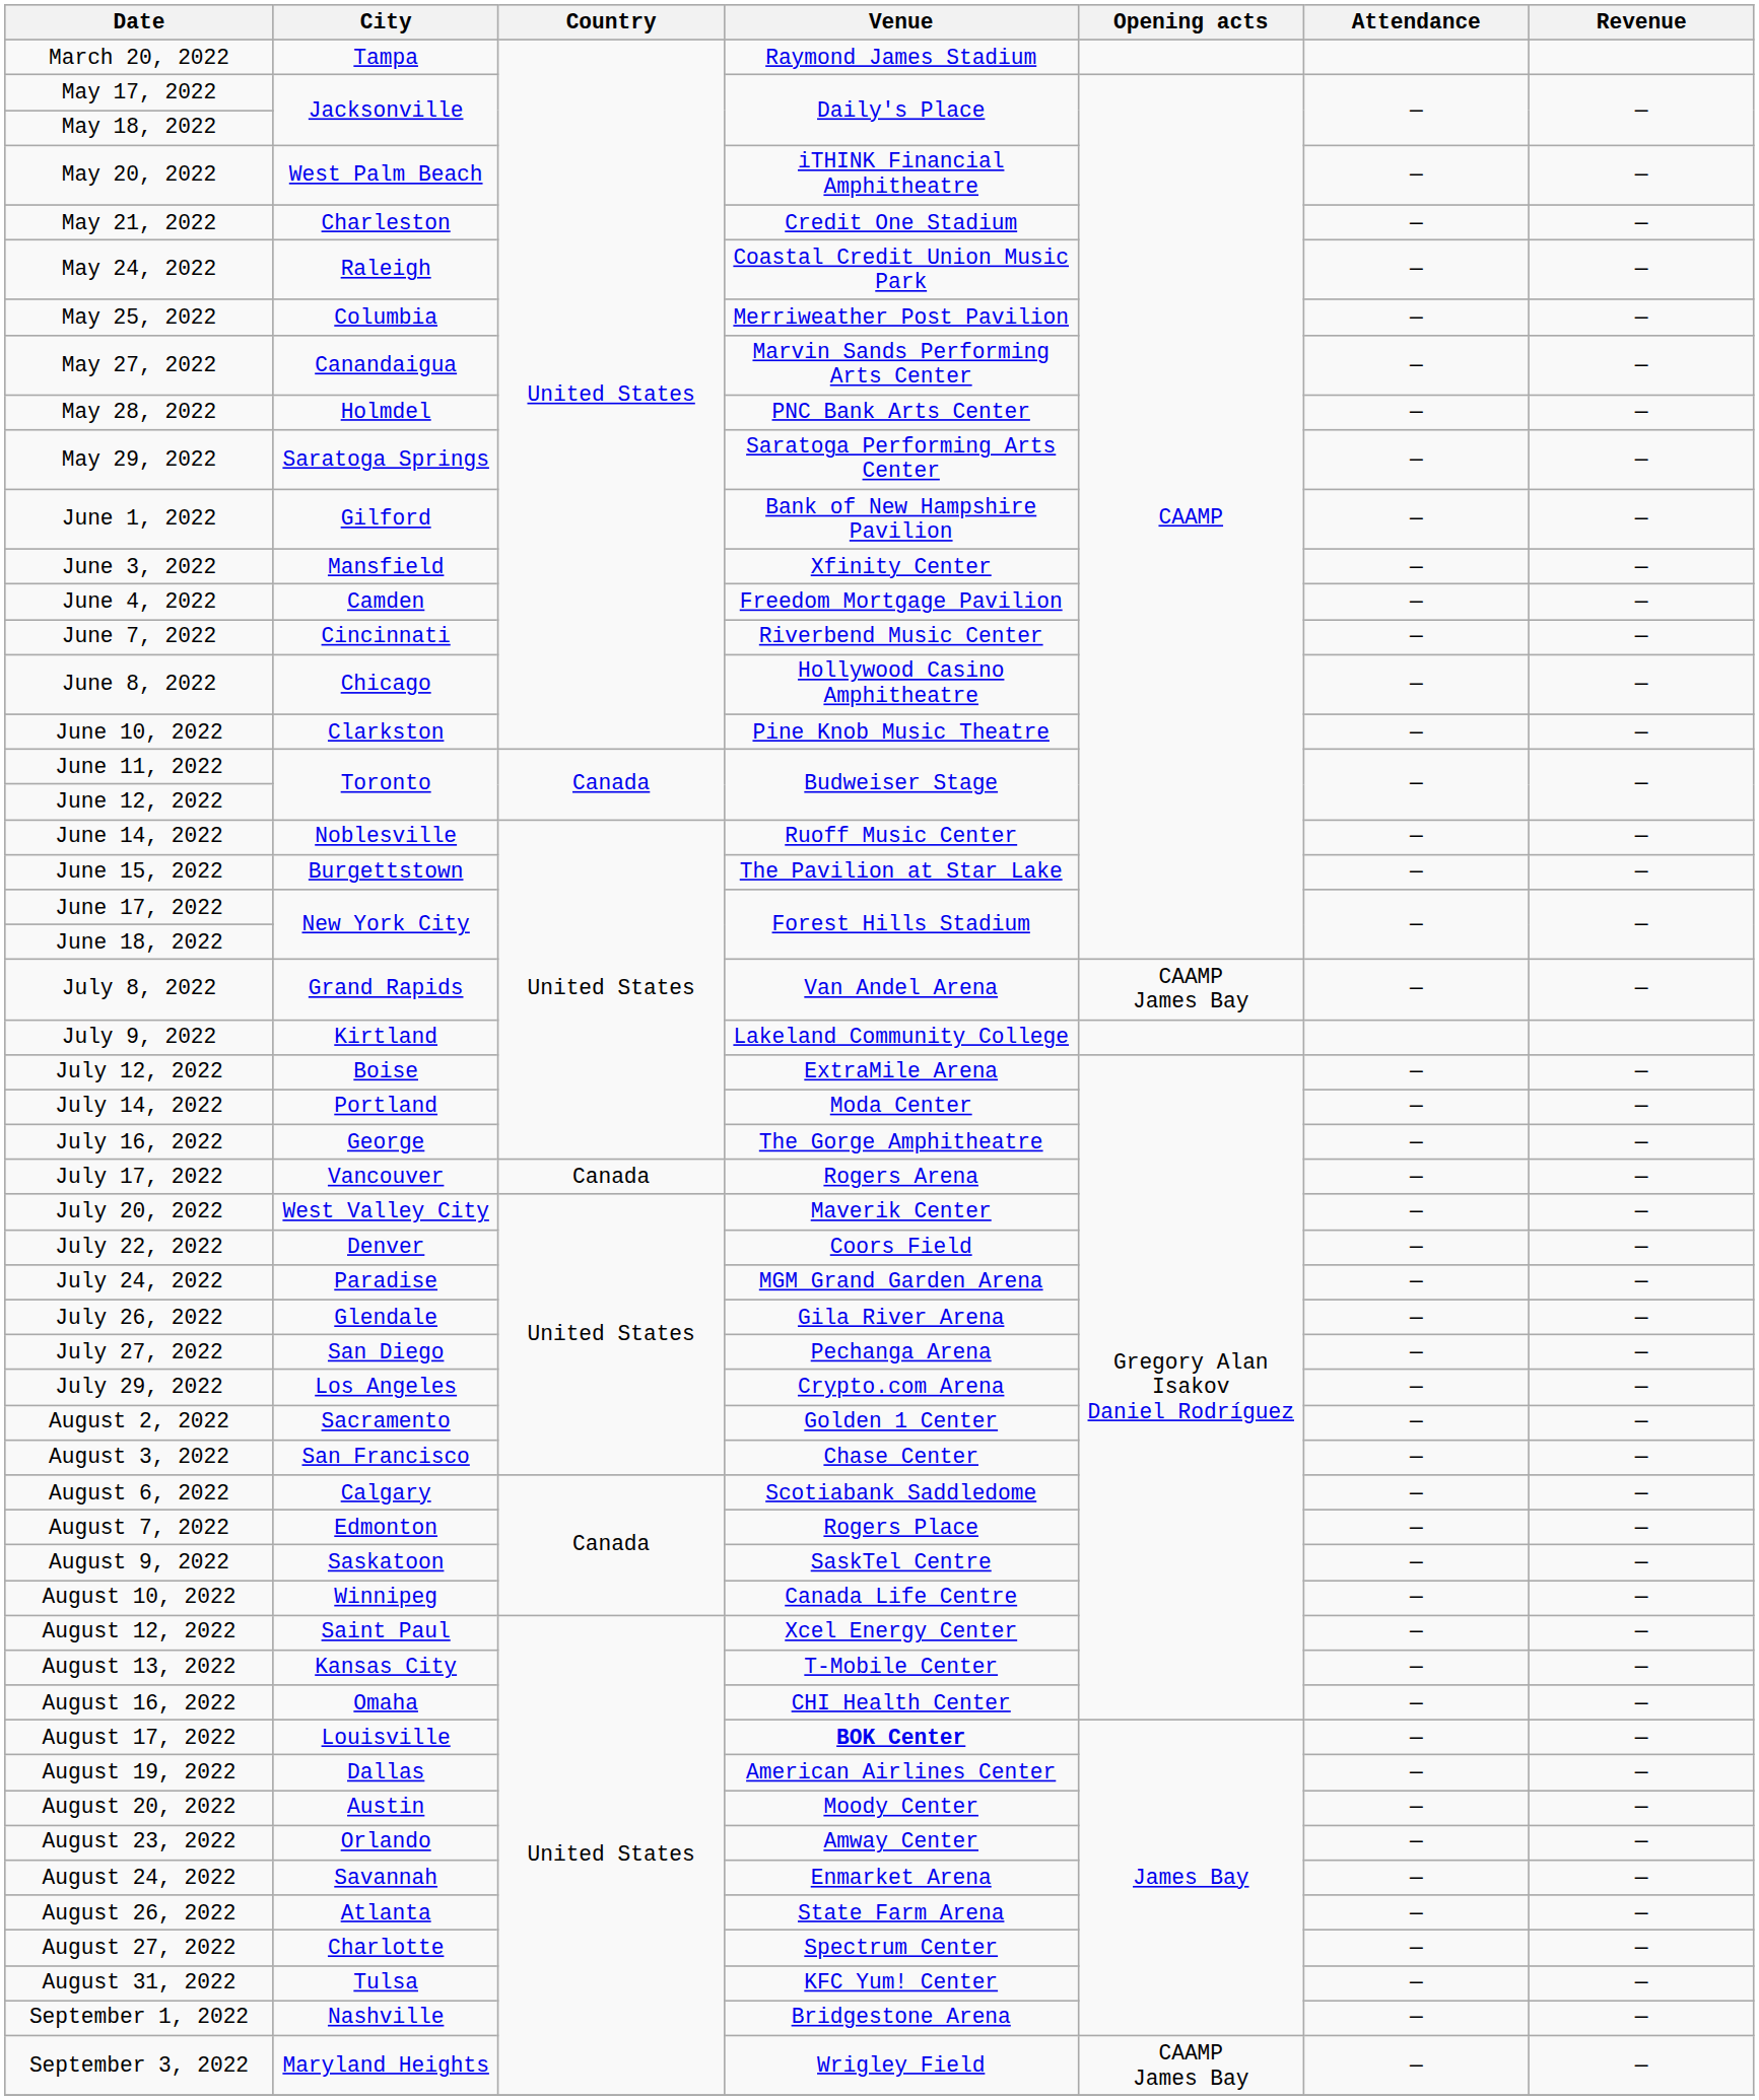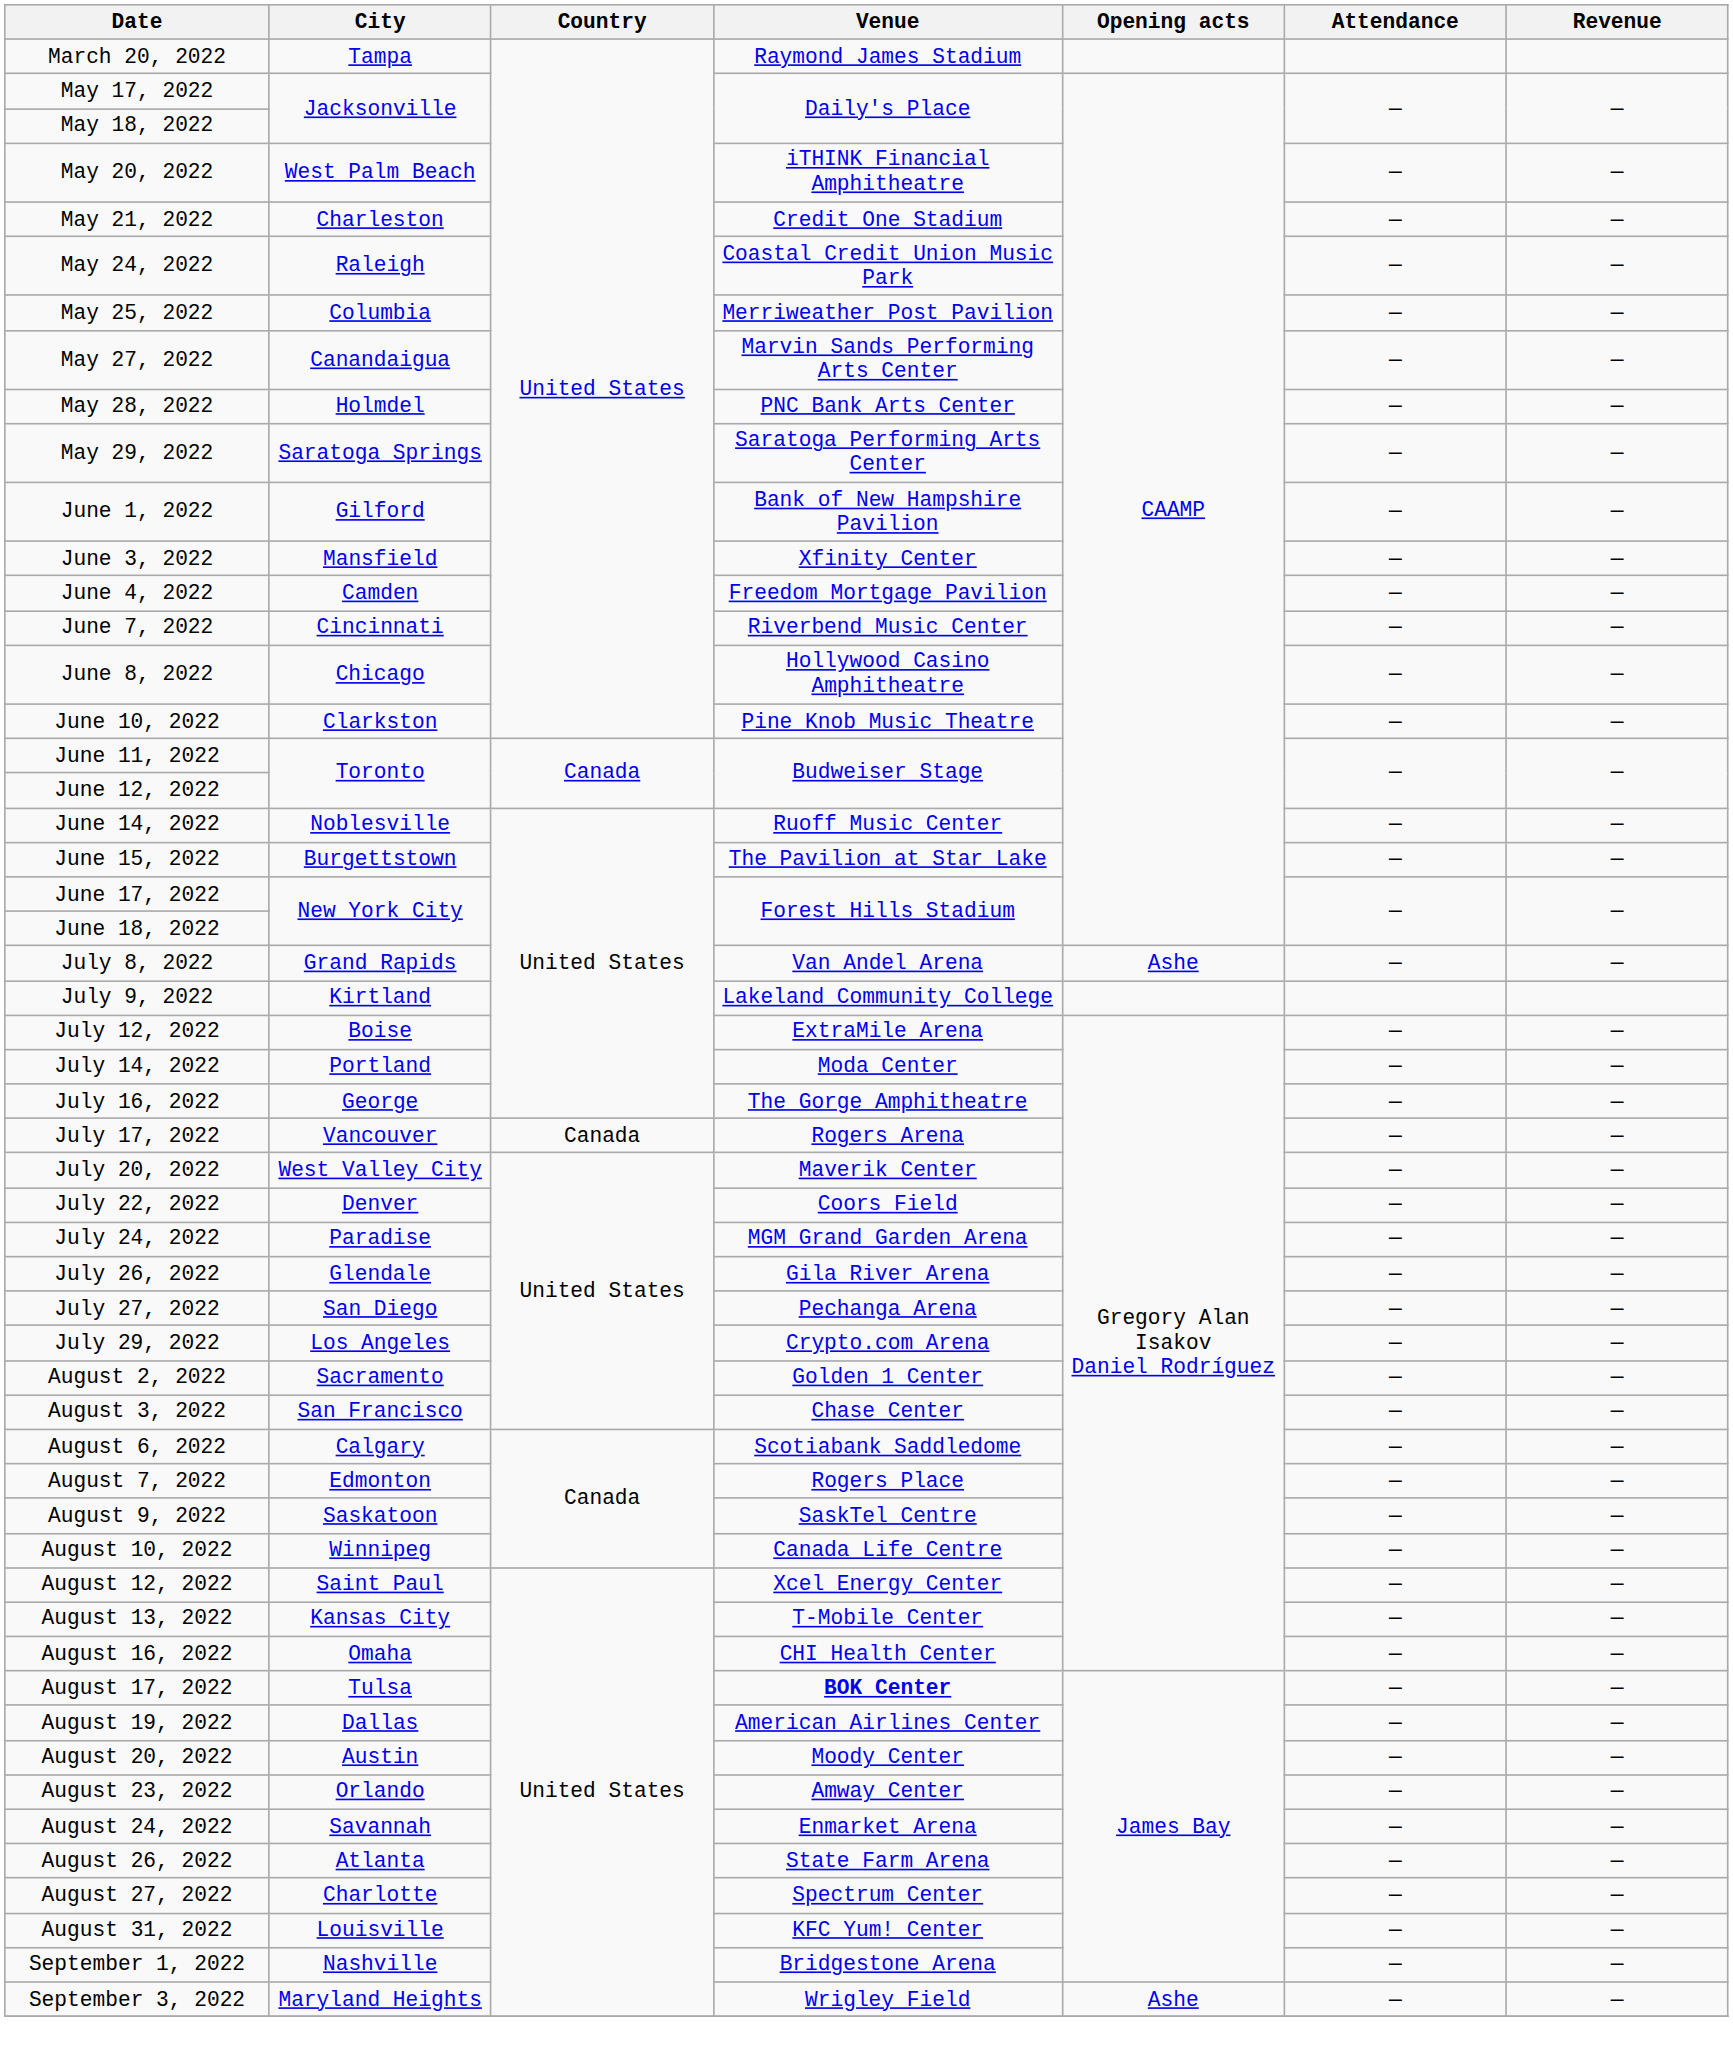 <table class="wikitable plainrowheaders" style="text-align:center;">
 <tr>
 <th scope="col" style="width:12em;">Date</th>
 <th scope="col" style="width:10em;">City</th>
 <th scope="col" style="width:10em;">Country</th>
 <th scope="col" style="width:16em;">Venue</th>
 <th scope="col" style="width:10em;">Opening acts</th>
 <th scope="col" style="width:10em;">Attendance</th>
 <th scope="col" style="width:10em;">Revenue</th>
 </tr>
 <tr>
 <td>March 20, 2022</td>
 <td><a href='#'>Tampa</a></td>
 <td rowspan="16"><a href='#'>United States</a></td>
 <td><a href='#'>Raymond James Stadium</a></td>
 <td></td>
 <td></td>
 <td></td>
 </tr>
 <tr>
 <td>May 17, 2022</td>
 <td rowspan="2"><a href='#'>Jacksonville</a></td>
 <td rowspan="2"><a href='#'>Daily's Place</a></td>
 <td rowspan="21"><a href='#'>CAAMP</a></td>
 <td rowspan="2">—</td>
 <td rowspan="2">—</td>
 </tr>
 <tr>
 <td>May 18, 2022</td>
 </tr>
 <tr>
 <td>May 20, 2022</td>
 <td><a href='#'>West Palm Beach</a></td>
 <td><a href='#'>iTHINK Financial Amphitheatre</a></td>
 <td>—</td>
 <td>—</td>
 </tr>
 <tr>
 <td>May 21, 2022</td>
 <td><a href='#'>Charleston</a></td>
 <td><a href='#'>Credit One Stadium</a></td>
 <td>—</td>
 <td>—</td>
 </tr>
 <tr>
 <td>May 24, 2022</td>
 <td><a href='#'>Raleigh</a></td>
 <td><a href='#'>Coastal Credit Union Music Park</a></td>
 <td>—</td>
 <td>—</td>
 </tr>
 <tr>
 <td>May 25, 2022</td>
 <td><a href='#'>Columbia</a></td>
 <td><a href='#'>Merriweather Post Pavilion</a></td>
 <td>—</td>
 <td>—</td>
 </tr>
 <tr>
 <td>May 27, 2022</td>
 <td><a href='#'>Canandaigua</a></td>
 <td><a href='#'>Marvin Sands Performing Arts Center</a></td>
 <td>—</td>
 <td>—</td>
 </tr>
 <tr>
 <td>May 28, 2022</td>
 <td><a href='#'>Holmdel</a></td>
 <td><a href='#'>PNC Bank Arts Center</a></td>
 <td>—</td>
 <td>—</td>
 </tr>
 <tr>
 <td>May 29, 2022</td>
 <td><a href='#'>Saratoga Springs</a></td>
 <td><a href='#'>Saratoga Performing Arts Center</a></td>
 <td>—</td>
 <td>—</td>
 </tr>
 <tr>
 <td>June 1, 2022</td>
 <td><a href='#'>Gilford</a></td>
 <td><a href='#'>Bank of New Hampshire Pavilion</a></td>
 <td>—</td>
 <td>—</td>
 </tr>
 <tr>
 <td>June 3, 2022</td>
 <td><a href='#'>Mansfield</a></td>
 <td><a href='#'>Xfinity Center</a></td>
 <td>—</td>
 <td>—</td>
 </tr>
 <tr>
 <td>June 4, 2022</td>
 <td><a href='#'>Camden</a></td>
 <td><a href='#'>Freedom Mortgage Pavilion</a></td>
 <td>—</td>
 <td>—</td>
 </tr>
 <tr>
 <td>June 7, 2022</td>
 <td><a href='#'>Cincinnati</a></td>
 <td><a href='#'>Riverbend Music Center</a></td>
 <td>—</td>
 <td>—</td>
 </tr>
 <tr>
 <td>June 8, 2022</td>
 <td><a href='#'>Chicago</a></td>
 <td><a href='#'>Hollywood Casino Amphitheatre</a></td>
 <td>—</td>
 <td>—</td>
 </tr>
 <tr>
 <td>June 10, 2022</td>
 <td><a href='#'>Clarkston</a></td>
 <td><a href='#'>Pine Knob Music Theatre</a></td>
 <td>—</td>
 <td>—</td>
 </tr>
 <tr>
 <td>June 11, 2022</td>
 <td rowspan="2"><a href='#'>Toronto</a></td>
 <td rowspan="2"><a href='#'>Canada</a></td>
 <td rowspan="2"><a href='#'>Budweiser Stage</a></td>
 <td rowspan="2">—</td>
 <td rowspan="2">—</td>
 </tr>
 <tr>
 <td>June 12, 2022</td>
 </tr>
 <tr>
 <td>June 14, 2022</td>
 <td><a href='#'>Noblesville</a></td>
 <td rowspan="9">United States</td>
 <td><a href='#'>Ruoff Music Center</a></td>
 <td>—</td>
 <td>—</td>
 </tr>
 <tr>
 <td>June 15, 2022</td>
 <td><a href='#'>Burgettstown</a></td>
 <td><a href='#'>The Pavilion at Star Lake</a></td>
 <td>—</td>
 <td>—</td>
 </tr>
 <tr>
 <td>June 17, 2022</td>
 <td rowspan="2"><a href='#'>New York City</a></td>
 <td rowspan="2"><a href='#'>Forest Hills Stadium</a></td>
 <td rowspan="2">—</td>
 <td rowspan="2">—</td>
 </tr>
 <tr>
 <td>June 18, 2022</td>
 </tr>
 <tr>
 <td>July 8, 2022</td>
 <td><a href='#'>Grand Rapids</a></td>
 <td><a href='#'>Van Andel Arena</a></td>
-<td>CAAMP<br>James Bay</td>
+<td><a href='#'>Ashe</a></td>
 <td>—</td>
 <td>—</td>
 </tr>
 <tr>
 <td>July 9, 2022</td>
 <td><a href='#'>Kirtland</a></td>
 <td><a href='#'>Lakeland Community College</a></td>
 <td></td>
 <td></td>
 <td></td>
 </tr>
 <tr>
 <td>July 12, 2022</td>
 <td><a href='#'>Boise</a></td>
 <td><a href='#'>ExtraMile Arena</a></td>
 <td rowspan="19">Gregory Alan Isakov<br><a href='#'>Daniel Rodríguez</a></td>
 <td>—</td>
 <td>—</td>
 </tr>
 <tr>
 <td>July 14, 2022</td>
 <td><a href='#'>Portland</a></td>
 <td><a href='#'>Moda Center</a></td>
 <td>—</td>
 <td>—</td>
 </tr>
 <tr>
 <td>July 16, 2022</td>
 <td><a href='#'>George</a></td>
 <td><a href='#'>The Gorge Amphitheatre</a></td>
 <td>—</td>
 <td>—</td>
 </tr>
 <tr>
 <td>July 17, 2022</td>
 <td><a href='#'>Vancouver</a></td>
 <td>Canada</td>
 <td><a href='#'>Rogers Arena</a></td>
 <td>—</td>
 <td>—</td>
 </tr>
 <tr>
 <td>July 20, 2022</td>
 <td><a href='#'>West Valley City</a></td>
 <td rowspan="8">United States</td>
 <td><a href='#'>Maverik Center</a></td>
 <td>—</td>
 <td>—</td>
 </tr>
 <tr>
 <td>July 22, 2022</td>
 <td><a href='#'>Denver</a></td>
 <td><a href='#'>Coors Field</a></td>
 <td>—</td>
 <td>—</td>
 </tr>
 <tr>
 <td>July 24, 2022</td>
 <td><a href='#'>Paradise</a></td>
 <td><a href='#'>MGM Grand Garden Arena</a></td>
 <td>—</td>
 <td>—</td>
 </tr>
 <tr>
 <td>July 26, 2022</td>
 <td><a href='#'>Glendale</a></td>
 <td><a href='#'>Gila River Arena</a></td>
 <td>—</td>
 <td>—</td>
 </tr>
 <tr>
 <td>July 27, 2022</td>
 <td><a href='#'>San Diego</a></td>
 <td><a href='#'>Pechanga Arena</a></td>
 <td>—</td>
 <td>—</td>
 </tr>
 <tr>
 <td>July 29, 2022</td>
 <td><a href='#'>Los Angeles</a></td>
 <td><a href='#'>Crypto.com Arena</a></td>
 <td>—</td>
 <td>—</td>
 </tr>
 <tr>
 <td>August 2, 2022</td>
 <td><a href='#'>Sacramento</a></td>
 <td><a href='#'>Golden 1 Center</a></td>
 <td>—</td>
 <td>—</td>
 </tr>
 <tr>
 <td>August 3, 2022</td>
 <td><a href='#'>San Francisco</a></td>
 <td><a href='#'>Chase Center</a></td>
 <td>—</td>
 <td>—</td>
 </tr>
 <tr>
 <td>August 6, 2022</td>
 <td><a href='#'>Calgary</a></td>
 <td rowspan="4">Canada</td>
 <td><a href='#'>Scotiabank Saddledome</a></td>
 <td>—</td>
 <td>—</td>
 </tr>
 <tr>
 <td>August 7, 2022</td>
 <td><a href='#'>Edmonton</a></td>
 <td><a href='#'>Rogers Place</a></td>
 <td>—</td>
 <td>—</td>
 </tr>
 <tr>
 <td>August 9, 2022</td>
 <td><a href='#'>Saskatoon</a></td>
 <td><a href='#'>SaskTel Centre</a></td>
 <td>—</td>
 <td>—</td>
 </tr>
 <tr>
 <td>August 10, 2022</td>
 <td><a href='#'>Winnipeg</a></td>
 <td><a href='#'>Canada Life Centre</a></td>
 <td>—</td>
 <td>—</td>
 </tr>
 <tr>
 <td>August 12, 2022</td>
 <td><a href='#'>Saint Paul</a></td>
 <td rowspan="13">United States</td>
 <td><a href='#'>Xcel Energy Center</a></td>
 <td>—</td>
 <td>—</td>
 </tr>
 <tr>
 <td>August 13, 2022</td>
 <td><a href='#'>Kansas City</a></td>
 <td><a href='#'>T-Mobile Center</a></td>
 <td>—</td>
 <td>—</td>
 </tr>
 <tr>
 <td>August 16, 2022</td>
 <td><a href='#'>Omaha</a></td>
 <td><a href='#'>CHI Health Center</a></td>
 <td>—</td>
 <td>—</td>
 </tr>
 <tr>
 <td>August 17, 2022</td>
-<td><a href='#'>Louisville</a></td>
+<td><a href='#'>Tulsa</a></td>
 <td><strong><a href='#'>BOK Center</a></strong></td>
 <td rowspan="9"><a href='#'>James Bay</a></td>
 <td>—</td>
 <td>—</td>
 </tr>
 <tr>
 <td>August 19, 2022</td>
 <td><a href='#'>Dallas</a></td>
 <td><a href='#'>American Airlines Center</a></td>
 <td>—</td>
 <td>—</td>
 </tr>
 <tr>
 <td>August 20, 2022</td>
 <td><a href='#'>Austin</a></td>
 <td><a href='#'>Moody Center</a></td>
 <td>—</td>
 <td>—</td>
 </tr>
 <tr>
 <td>August 23, 2022</td>
 <td><a href='#'>Orlando</a></td>
 <td><a href='#'>Amway Center</a></td>
 <td>—</td>
 <td>—</td>
 </tr>
 <tr>
 <td>August 24, 2022</td>
 <td><a href='#'>Savannah</a></td>
 <td><a href='#'>Enmarket Arena</a></td>
 <td>—</td>
 <td>—</td>
 </tr>
 <tr>
 <td>August 26, 2022</td>
 <td><a href='#'>Atlanta</a></td>
 <td><a href='#'>State Farm Arena</a></td>
 <td>—</td>
 <td>—</td>
 </tr>
 <tr>
 <td>August 27, 2022</td>
 <td><a href='#'>Charlotte</a></td>
 <td><a href='#'>Spectrum Center</a></td>
 <td>—</td>
 <td>—</td>
 </tr>
 <tr>
 <td>August 31, 2022</td>
-<td><a href='#'>Tulsa</a></td>
+<td><a href='#'>Louisville</a></td>
 <td><a href='#'>KFC Yum! Center</a></td>
 <td>—</td>
 <td>—</td>
 </tr>
 <tr>
 <td>September 1, 2022</td>
 <td><a href='#'>Nashville</a></td>
 <td><a href='#'>Bridgestone Arena</a></td>
 <td>—</td>
 <td>—</td>
 </tr>
 <tr>
 <td>September 3, 2022</td>
 <td><a href='#'>Maryland Heights</a></td>
 <td><a href='#'>Wrigley Field</a></td>
-<td>CAAMP<br>James Bay</td>
+<td><a href='#'>Ashe</a></td>
 <td>—</td>
 <td>—</td>
 </tr>
 <tr>
 </tr>
 </table>
